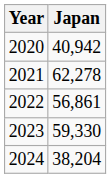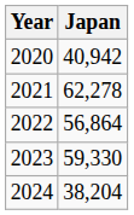 <table class="wikitable">
 <tr>
 <th>Year</th>
 <th>Japan</th>
 </tr>
 <tr>
 <td>2020</td>
 <td>40,942</td>
 </tr>
 <tr>
 <td>2021</td>
 <td>62,278</td>
 </tr>
 <tr>
 <td>2022</td>
-<td>56,861</td>
+<td>56,864</td>
 </tr>
 <tr>
 <td>2023</td>
 <td>59,330</td>
 </tr>
 <tr>
 <td>2024</td>
 <td>38,204</td>
 </tr>
 </table>
